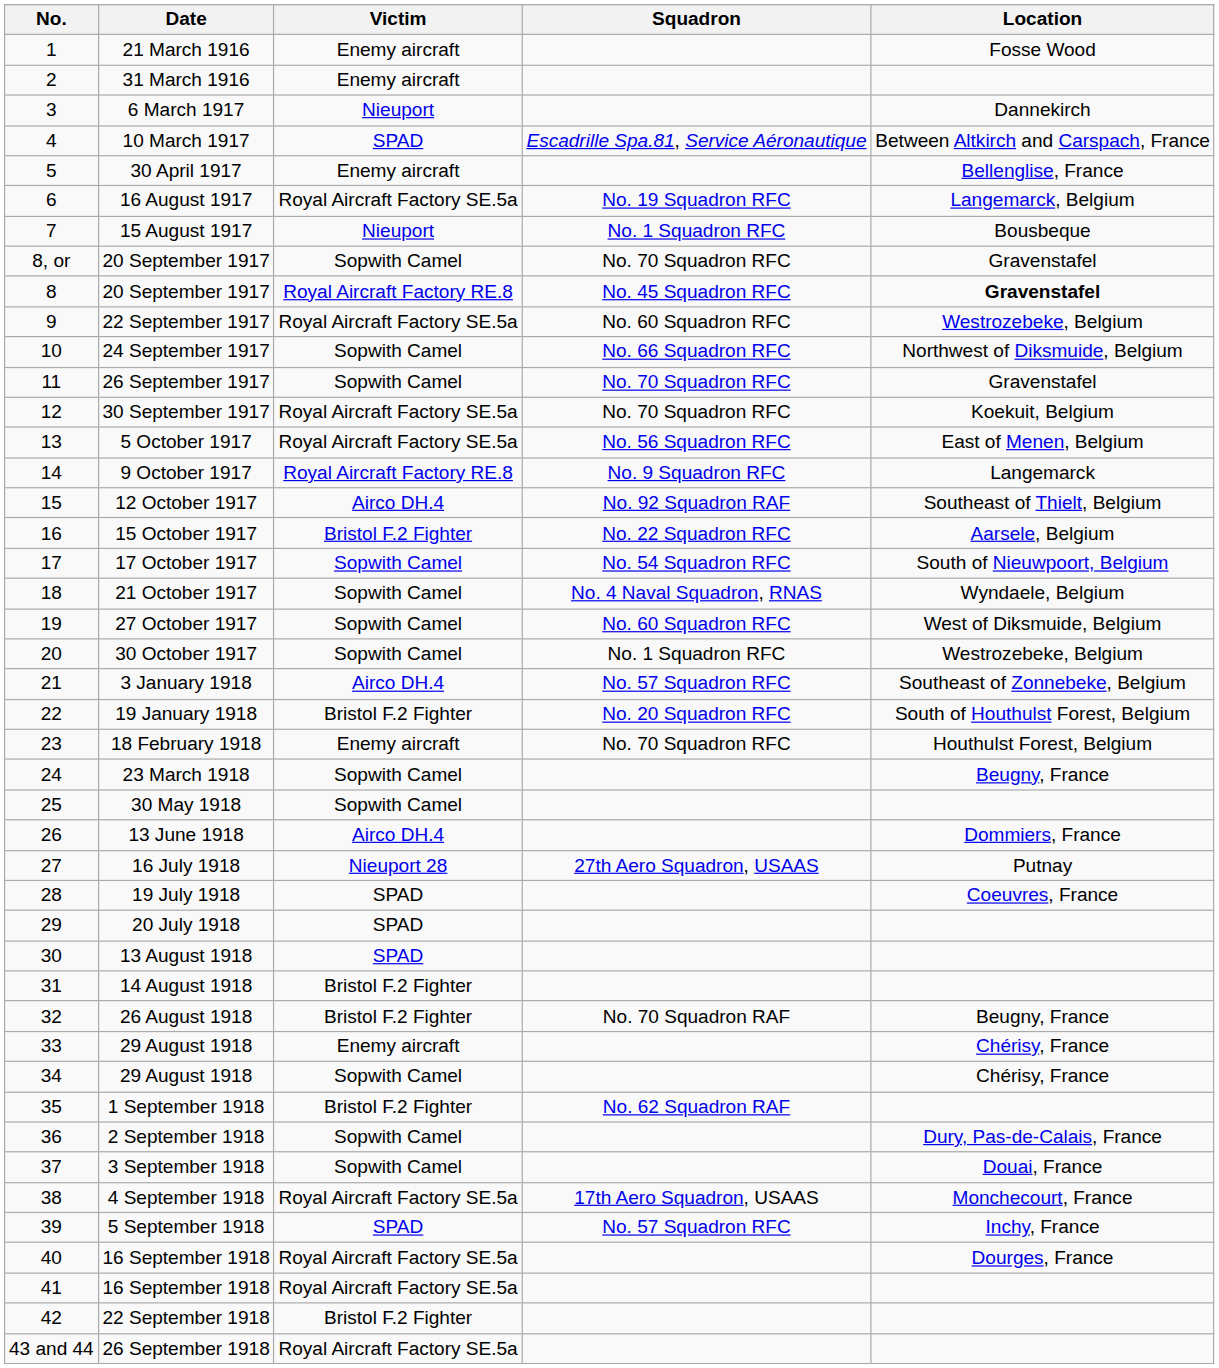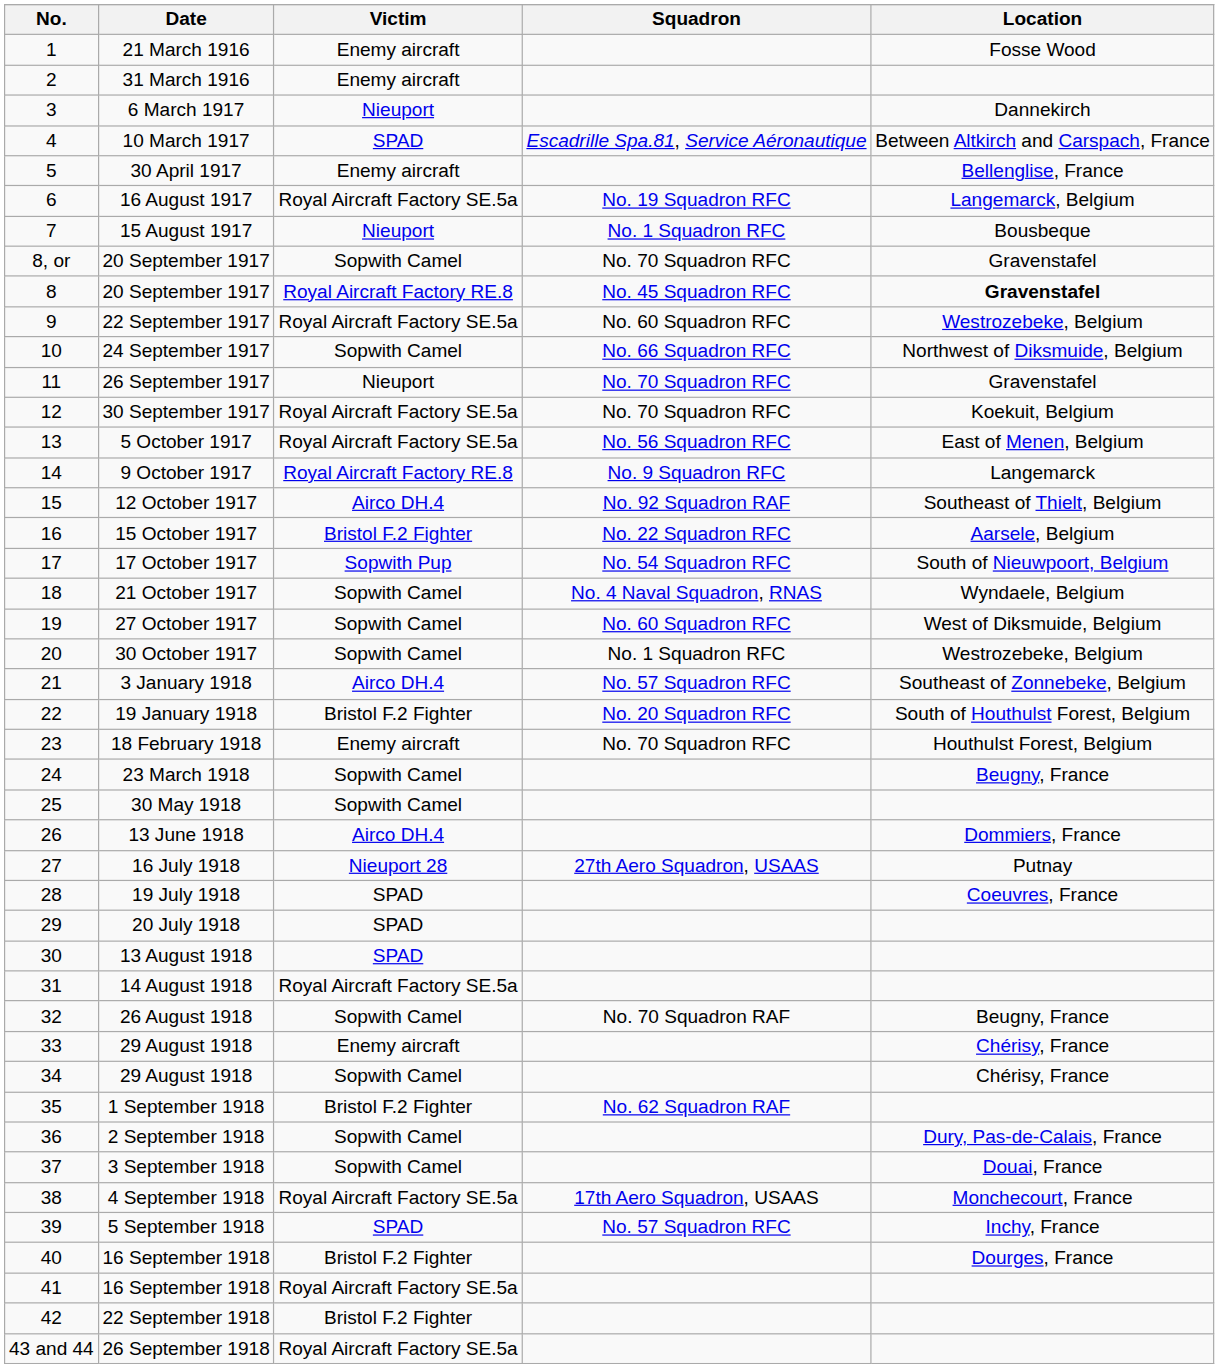 <table class="wikitable">
 <tr>
 </tr>
 <tr>
 <th>No.</th>
 <th>Date</th>
 <th>Victim</th>
 <th>Squadron</th>
 <th>Location</th>
 </tr>
 <tr>
 <td align="center">1</td>
 <td align="center">21 March 1916</td>
 <td align="center">Enemy aircraft</td>
 <td align="center"></td>
 <td align="center">Fosse Wood</td>
 </tr>
 <tr>
 <td align="center">2</td>
 <td align="center">31 March 1916</td>
 <td align="center">Enemy aircraft</td>
 <td align="center"></td>
 <td align="center"></td>
 </tr>
 <tr>
 <td align="center">3</td>
 <td align="center">6 March 1917</td>
 <td align="center"><a href='#'>Nieuport</a></td>
 <td align="center"></td>
 <td align="center">Dannekirch</td>
 </tr>
 <tr>
 <td align="center">4</td>
 <td align="center">10 March 1917</td>
 <td align="center"><a href='#'>SPAD</a></td>
 <td align="center"><em><a href='#'>Escadrille Spa.81</a></em>, <em><a href='#'>Service Aéronautique</a></em></td>
 <td align="center">Between <a href='#'>Altkirch</a> and <a href='#'>Carspach</a>, France</td>
 </tr>
 <tr>
 <td align="center">5</td>
 <td align="center">30 April 1917</td>
 <td align="center">Enemy aircraft</td>
 <td align="center"></td>
 <td align="center"><a href='#'>Bellenglise</a>, France</td>
 </tr>
 <tr>
 <td align="center">6</td>
 <td align="center">16 August 1917</td>
 <td align="center">Royal Aircraft Factory SE.5a</td>
 <td align="center"><a href='#'>No. 19 Squadron RFC</a></td>
 <td align="center"><a href='#'>Langemarck</a>, Belgium</td>
 </tr>
 <tr>
 <td align="center">7</td>
 <td align="center">15 August 1917</td>
 <td align="center"><a href='#'>Nieuport</a></td>
 <td align="center"><a href='#'>No. 1 Squadron RFC</a></td>
 <td align="center">Bousbeque</td>
 </tr>
 <tr>
 <td align="center">8, or</td>
 <td align="center">20 September 1917</td>
 <td align="center">Sopwith Camel</td>
 <td align="center">No. 70 Squadron RFC</td>
 <td align="center">Gravenstafel</td>
 </tr>
 <tr>
 <td align="center">8</td>
 <td align="center">20 September 1917</td>
 <td align="center"><a href='#'>Royal Aircraft Factory RE.8</a></td>
 <td align="center"><a href='#'>No. 45 Squadron RFC</a></td>
 <td align="center"><strong>Gravenstafel</strong></td>
 </tr>
 <tr>
 <td align="center">9</td>
 <td align="center">22 September 1917</td>
 <td align="center">Royal Aircraft Factory SE.5a</td>
 <td align="center">No. 60 Squadron RFC</td>
 <td align="center"><a href='#'>Westrozebeke</a>, Belgium</td>
 </tr>
 <tr>
 <td align="center">10</td>
 <td align="center">24 September 1917</td>
 <td align="center">Sopwith Camel</td>
 <td align="center"><a href='#'>No. 66 Squadron RFC</a></td>
 <td align="center">Northwest of <a href='#'>Diksmuide</a>, Belgium</td>
 </tr>
 <tr>
 <td align="center">11</td>
 <td align="center">26 September 1917</td>
-<td align="center">Sopwith Camel</td>
+<td align="center">Nieuport</td>
 <td align="center"><a href='#'>No. 70 Squadron RFC</a></td>
 <td align="center">Gravenstafel</td>
 </tr>
 <tr>
 <td align="center">12</td>
 <td align="center">30 September 1917</td>
 <td align="center">Royal Aircraft Factory SE.5a</td>
 <td align="center">No. 70 Squadron RFC</td>
 <td align="center">Koekuit, Belgium</td>
 </tr>
 <tr>
 <td align="center">13</td>
 <td align="center">5 October 1917</td>
 <td align="center">Royal Aircraft Factory SE.5a</td>
 <td align="center"><a href='#'>No. 56 Squadron RFC</a></td>
 <td align="center">East of <a href='#'>Menen</a>, Belgium</td>
 </tr>
 <tr>
 <td align="center">14</td>
 <td align="center">9 October 1917</td>
 <td align="center"><a href='#'>Royal Aircraft Factory RE.8</a></td>
 <td align="center"><a href='#'>No. 9 Squadron RFC</a></td>
 <td align="center">Langemarck</td>
 </tr>
 <tr>
 <td align="center">15</td>
 <td align="center">12 October 1917</td>
 <td align="center"><a href='#'>Airco DH.4</a></td>
 <td align="center"><a href='#'>No. 92 Squadron RAF</a></td>
 <td align="center">Southeast of <a href='#'>Thielt</a>, Belgium</td>
 </tr>
 <tr>
 <td align="center">16</td>
 <td align="center">15 October 1917</td>
 <td align="center"><a href='#'>Bristol F.2 Fighter</a></td>
 <td align="center"><a href='#'>No. 22 Squadron RFC</a></td>
 <td align="center"><a href='#'>Aarsele</a>, Belgium</td>
 </tr>
 <tr>
 <td align="center">17</td>
 <td align="center">17 October 1917</td>
-<td align="center"><a href='#'>Sopwith Camel</a></td>
+<td align="center"><a href='#'>Sopwith Pup</a></td>
 <td align="center"><a href='#'>No. 54 Squadron RFC</a></td>
 <td align="center">South of <a href='#'>Nieuwpoort, Belgium</a></td>
 </tr>
 <tr>
 <td align="center">18</td>
 <td align="center">21 October 1917</td>
 <td align="center">Sopwith Camel</td>
 <td align="center"><a href='#'>No. 4 Naval Squadron</a>, <a href='#'>RNAS</a></td>
 <td align="center">Wyndaele, Belgium</td>
 </tr>
 <tr>
 <td align="center">19</td>
 <td align="center">27 October 1917</td>
 <td align="center">Sopwith Camel</td>
 <td align="center"><a href='#'>No. 60 Squadron RFC</a></td>
 <td align="center">West of Diksmuide, Belgium</td>
 </tr>
 <tr>
 <td align="center">20</td>
 <td align="center">30 October 1917</td>
 <td align="center">Sopwith Camel</td>
 <td align="center">No. 1 Squadron RFC</td>
 <td align="center">Westrozebeke, Belgium</td>
 </tr>
 <tr>
 <td align="center">21</td>
 <td align="center">3 January 1918</td>
 <td align="center"><a href='#'>Airco DH.4</a></td>
 <td align="center"><a href='#'>No. 57 Squadron RFC</a></td>
 <td align="center">Southeast of <a href='#'>Zonnebeke</a>, Belgium</td>
 </tr>
 <tr>
 <td align="center">22</td>
 <td align="center">19 January 1918</td>
 <td align="center">Bristol F.2 Fighter</td>
 <td align="center"><a href='#'>No. 20 Squadron RFC</a></td>
 <td align="center">South of <a href='#'>Houthulst</a> Forest, Belgium</td>
 </tr>
 <tr>
 <td align="center">23</td>
 <td align="center">18 February 1918</td>
 <td align="center">Enemy aircraft</td>
 <td align="center">No. 70 Squadron RFC</td>
 <td align="center">Houthulst Forest, Belgium</td>
 </tr>
 <tr>
 <td align="center">24</td>
 <td align="center">23 March 1918</td>
 <td align="center">Sopwith Camel</td>
 <td align="center"></td>
 <td align="center"><a href='#'>Beugny</a>, France</td>
 </tr>
 <tr>
 <td align="center">25</td>
 <td align="center">30 May 1918</td>
 <td align="center">Sopwith Camel</td>
 <td align="center"></td>
 <td align="center"></td>
 </tr>
 <tr>
 <td align="center">26</td>
 <td align="center">13 June 1918</td>
 <td align="center"><a href='#'>Airco DH.4</a></td>
 <td align="center"></td>
 <td align="center"><a href='#'>Dommiers</a>, France</td>
 </tr>
 <tr>
 <td align="center">27</td>
 <td align="center">16 July 1918</td>
 <td align="center"><a href='#'>Nieuport 28</a></td>
 <td align="center"><a href='#'>27th Aero Squadron</a>, <a href='#'>USAAS</a></td>
 <td align="center">Putnay</td>
 </tr>
 <tr>
 <td align="center">28</td>
 <td align="center">19 July 1918</td>
 <td align="center">SPAD</td>
 <td align="center"></td>
 <td align="center"><a href='#'>Coeuvres</a>, France</td>
 </tr>
 <tr>
 <td align="center">29</td>
 <td align="center">20 July 1918</td>
 <td align="center">SPAD</td>
 <td align="center"></td>
 <td align="center"></td>
 </tr>
 <tr>
 <td align="center">30</td>
 <td align="center">13 August 1918</td>
 <td align="center"><a href='#'>SPAD</a></td>
 <td align="center"></td>
 <td align="center"></td>
 </tr>
 <tr>
 <td align="center">31</td>
 <td align="center">14 August 1918</td>
-<td align="center">Bristol F.2 Fighter</td>
+<td align="center">Royal Aircraft Factory SE.5a</td>
 <td align="center"></td>
 <td align="center"></td>
 </tr>
 <tr>
 <td align="center">32</td>
 <td align="center">26 August 1918</td>
-<td align="center">Bristol F.2 Fighter</td>
+<td align="center">Sopwith Camel</td>
 <td align="center">No. 70 Squadron RAF</td>
 <td align="center">Beugny, France</td>
 </tr>
 <tr>
 <td align="center">33</td>
 <td align="center">29 August 1918</td>
 <td align="center">Enemy aircraft</td>
 <td align="center"></td>
 <td align="center"><a href='#'>Chérisy</a>, France</td>
 </tr>
 <tr>
 <td align="center">34</td>
 <td align="center">29 August 1918</td>
 <td align="center">Sopwith Camel</td>
 <td align="center"></td>
 <td align="center">Chérisy, France</td>
 </tr>
 <tr>
 <td align="center">35</td>
 <td align="center">1 September 1918</td>
 <td align="center">Bristol F.2 Fighter</td>
 <td align="center"><a href='#'>No. 62 Squadron RAF</a></td>
 <td align="center"></td>
 </tr>
 <tr>
 <td align="center">36</td>
 <td align="center">2 September 1918</td>
 <td align="center">Sopwith Camel</td>
 <td align="center"></td>
 <td align="center"><a href='#'>Dury, Pas-de-Calais</a>, France</td>
 </tr>
 <tr>
 <td align="center">37</td>
 <td align="center">3 September 1918</td>
 <td align="center">Sopwith Camel</td>
 <td align="center"></td>
 <td align="center"><a href='#'>Douai</a>, France</td>
 </tr>
 <tr>
 <td align="center">38</td>
 <td align="center">4 September 1918</td>
 <td align="center">Royal Aircraft Factory SE.5a</td>
 <td align="center"><a href='#'>17th Aero Squadron</a>, USAAS</td>
 <td align="center"><a href='#'>Monchecourt</a>, France</td>
 </tr>
 <tr>
 <td align="center">39</td>
 <td align="center">5 September 1918</td>
 <td align="center"><a href='#'>SPAD</a></td>
 <td align="center"><a href='#'>No. 57 Squadron RFC</a></td>
 <td align="center"><a href='#'>Inchy</a>, France</td>
 </tr>
 <tr>
 <td align="center">40</td>
 <td align="center">16 September 1918</td>
-<td align="center">Royal Aircraft Factory SE.5a</td>
+<td align="center">Bristol F.2 Fighter</td>
 <td align="center"></td>
 <td align="center"><a href='#'>Dourges</a>, France</td>
 </tr>
 <tr>
 <td align="center">41</td>
 <td align="center">16 September 1918</td>
 <td align="center">Royal Aircraft Factory SE.5a</td>
 <td align="center"></td>
 <td align="center"></td>
 </tr>
 <tr>
 <td align="center">42</td>
 <td align="center">22 September 1918</td>
 <td align="center">Bristol F.2 Fighter</td>
 <td align="center"></td>
 <td align="center"></td>
 </tr>
 <tr>
 <td align="center">43 and 44</td>
 <td align="center">26 September 1918</td>
 <td align="center">Royal Aircraft Factory SE.5a</td>
 <td align="center"></td>
 <td align="center"></td>
 </tr>
 </table>
